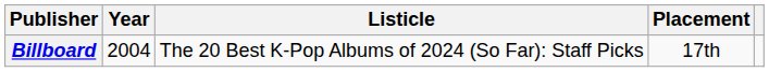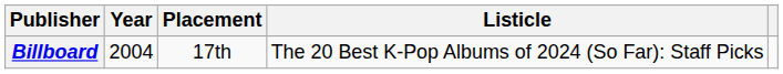 <table class="wikitable plainrowheaders sortable" style="text-align:center">
 <tr>
 <th scope="col">Publisher</th>
 <th scope="col">Year</th>
+<th scope="col">Placement</th>
 <th scope="col">Listicle</th>
-<th scope="col">Placement</th>
 <th scope="col" class="unsortable"></th>
 </tr>
 <tr>
 <th scope="row"><em><a href='#'>Billboard</a></em></th>
 <td>2004</td>
+<td>17th</td>
 <td style="text-align:left">The 20 Best K-Pop Albums of 2024 (So Far): Staff Picks</td>
-<td>17th</td>
 <td></td>
 </tr>
 </table>
